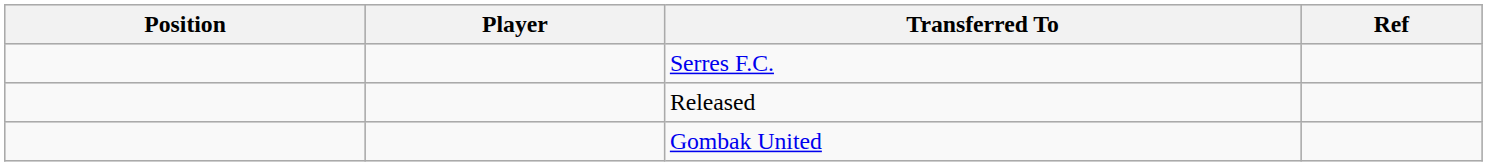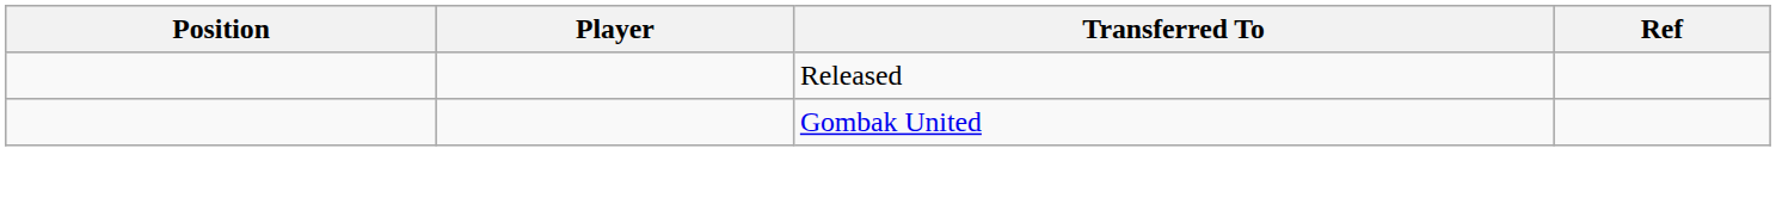 <table class="wikitable sortable" style="width:75%; text-align:center; font-size:95%; text-align:left;">
 <tr>
 <th><strong>Position</strong></th>
 <th><strong>Player</strong></th>
 <th><strong>Transferred To</strong></th>
 <th><strong>Ref</strong></th>
-</tr>
-<tr>
-<td></td>
-<td></td>
-<td> <a href='#'>Serres F.C.</a></td>
-<td></td>
 </tr>
 <tr>
 <td></td>
 <td></td>
 <td>Released</td>
 <td></td>
 </tr>
 <tr>
 <td></td>
 <td></td>
 <td> <a href='#'>Gombak United</a></td>
 <td></td>
 </tr>
 </table>
